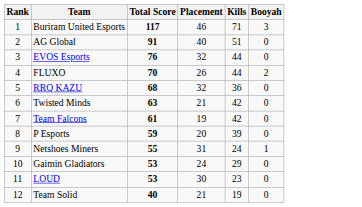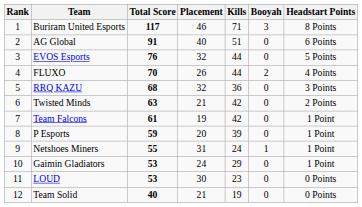 <table class="wikitable" style="text-align:center">
 <tr>
 <th>Rank</th>
 <th>Team</th>
 <th>Total Score</th>
 <th>Placement</th>
 <th>Kills</th>
 <th>Booyah</th>
+<th>Headstart Points</th>
 </tr>
 <tr>
 <td>1</td>
 <td align=left> Buriram United Esports</td>
 <td><strong>117</strong></td>
 <td>46</td>
 <td>71</td>
 <td>3</td>
+<td>8 Points</td>
 </tr>
 <tr>
 <td>2</td>
 <td align=left> AG Global</td>
 <td><strong>91</strong></td>
 <td>40</td>
 <td>51</td>
 <td>0</td>
+<td>6 Points</td>
 </tr>
 <tr>
 <td>3</td>
 <td align=left> <a href='#'>EVOS Esports</a></td>
 <td><strong>76</strong></td>
 <td>32</td>
 <td>44</td>
 <td>0</td>
+<td>5 Points</td>
 </tr>
 <tr>
 <td>4</td>
 <td align=left> FLUXO</td>
 <td><strong>70</strong></td>
 <td>26</td>
 <td>44</td>
 <td>2</td>
+<td>4 Points</td>
 </tr>
 <tr>
 <td>5</td>
 <td align=left> <a href='#'>RRQ KAZU</a></td>
 <td><strong>68</strong></td>
 <td>32</td>
 <td>36</td>
 <td>0</td>
+<td>3 Points</td>
 </tr>
 <tr>
 <td>6</td>
 <td align=left> Twisted Minds</td>
 <td><strong>63</strong></td>
 <td>21</td>
 <td>42</td>
 <td>0</td>
+<td>2 Points</td>
 </tr>
 <tr>
 <td>7</td>
 <td align=left> <a href='#'>Team Falcons</a></td>
 <td><strong>61</strong></td>
 <td>19</td>
 <td>42</td>
 <td>0</td>
+<td>1 Point</td>
 </tr>
 <tr>
 <td>8</td>
 <td align=left> P Esports</td>
 <td><strong>59</strong></td>
 <td>20</td>
 <td>39</td>
 <td>0</td>
+<td>1 Point</td>
 </tr>
 <tr>
 <td>9</td>
 <td align=left> Netshoes Miners</td>
 <td><strong>55</strong></td>
 <td>31</td>
 <td>24</td>
 <td>1</td>
+<td>1 Point</td>
 </tr>
 <tr>
 <td>10</td>
 <td align=left> Gaimin Gladiators</td>
 <td><strong>53</strong></td>
 <td>24</td>
 <td>29</td>
 <td>0</td>
+<td>1 Point</td>
 </tr>
 <tr>
 <td>11</td>
 <td align=left> <a href='#'>LOUD</a></td>
 <td><strong>53</strong></td>
 <td>30</td>
 <td>23</td>
 <td>0</td>
+<td>0 Points</td>
 </tr>
 <tr>
 <td>12</td>
 <td align=left> Team Solid</td>
 <td><strong>40</strong></td>
 <td>21</td>
 <td>19</td>
 <td>0</td>
+<td>0 Points</td>
 </tr>
 </table>
